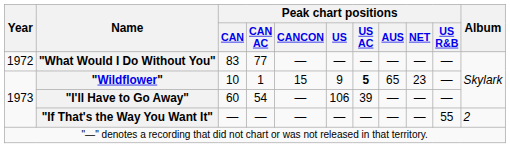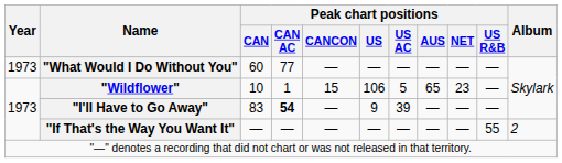 <table class="wikitable plainrowheaders" style="text-align:center;" border="1">
 <tr>
 <th rowspan="2" style="width:2em;">Year</th>
 <th rowspan="2">Name</th>
 <th colspan="8">Peak chart positions</th>
 <th rowspan="2">Album</th>
 </tr>
 <tr>
 <th scope="col" style="width:2em;font-size:90%;"><a href='#'>CAN</a></th>
 <th scope="col" style="width:2em;font-size:90%;"><a href='#'>CAN AC</a></th>
 <th scope="col" style="width:2em;font-size:90%;"><a href='#'>CANCON</a></th>
 <th scope="col" style="width:2em;font-size:90%;"><a href='#'>US</a></th>
 <th scope="col" style="width:2em;font-size:90%;"><a href='#'>US AC</a></th>
 <th scope="col" style="width:2em;font-size:90%;"><a href='#'>AUS</a></th>
 <th scope="col" style="width:2em;font-size:90%;"><a href='#'>NET</a></th>
 <th scope="col" style="width:2em;font-size:90%;"><a href='#'>US R&B</a></th>
 </tr>
 <tr>
-<td rowspan="1">1972</td>
+<td rowspan="1">1973</td>
 <th scope="row">"What Would I Do Without You"</th>
-<td>83</td>
+<td>60</td>
 <td>77</td>
 <td>—</td>
 <td>—</td>
 <td>—</td>
 <td>—</td>
 <td>—</td>
 <td>—</td>
 <td align=left valign=center rowspan=3><em>Skylark</em></td>
 </tr>
 <tr>
 <td rowspan="3">1973</td>
 <th scope="row">"<a href='#'>Wildflower</a>"</th>
 <td>10</td>
 <td>1</td>
 <td>15</td>
-<td>9</td>
-<td><strong>5</strong></td>
+<td>106</td>
+<td>5</td>
 <td>65</td>
 <td>23</td>
 <td>—</td>
 </tr>
 <tr>
 <th scope="row">"I'll Have to Go Away"</th>
-<td>60</td>
-<td>54</td>
+<td>83</td>
+<td><strong>54</strong></td>
 <td>—</td>
-<td>106</td>
+<td>9</td>
 <td>39</td>
 <td>—</td>
 <td>—</td>
 <td>—</td>
 </tr>
 <tr>
 <th scope="row">"If That's the Way You Want It"</th>
 <td>—</td>
 <td>—</td>
 <td>—</td>
 <td>—</td>
 <td>—</td>
 <td>—</td>
 <td>—</td>
 <td>55</td>
 <td align=left valign=center rowspan=1><em>2</em></td>
 </tr>
 <tr>
 <td colspan="11" style="font-size:85%">"—" denotes a recording that did not chart or was not released in that territory.</td>
 </tr>
 </table>
